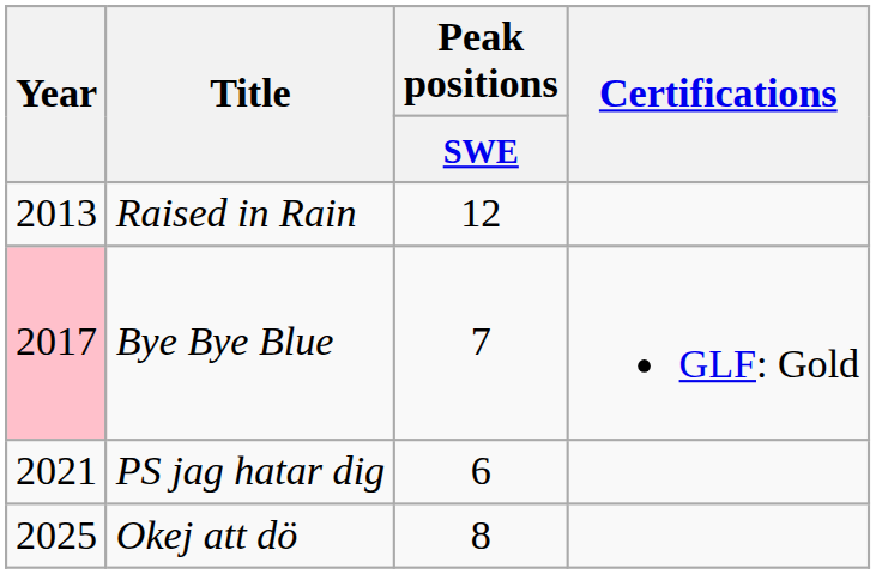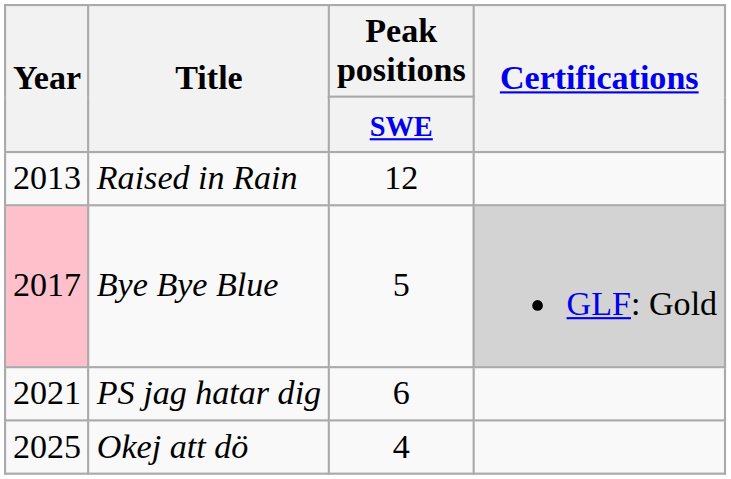 <table class="wikitable">
 <tr>
 <th scope="col" rowspan="2">Year</th>
 <th scope="col" rowspan="2">Title</th>
 <th scope="col">Peak positions</th>
 <th scope="col" rowspan="2"><a href='#'>Certifications</a></th>
 </tr>
 <tr>
 <th scope="col" width="20"><small><a href='#'>SWE</a></small><br></th>
 </tr>
 <tr>
 <td style="text-align:center;">2013</td>
 <td><em>Raised in Rain</em></td>
 <td style="text-align:center;">12</td>
 <td></td>
 </tr>
 <tr>
 <td style="background: pink; text-align:center;">2017</td>
 <td><em>Bye Bye Blue</em></td>
-<td style="text-align:center;">7</td>
-<td><br><ul><li><a href='#'>GLF</a>: Gold</li></ul></td>
+<td style="text-align:center;">5</td>
+<td style="background: lightgrey;"><br><ul><li><a href='#'>GLF</a>: Gold</li></ul></td>
 </tr>
 <tr>
 <td style="text-align:center;">2021</td>
 <td><em>PS jag hatar dig</em></td>
 <td style="text-align:center;">6</td>
 <td></td>
 </tr>
 <tr>
 <td style="text-align:center;">2025</td>
 <td><em>Okej att dö</em></td>
-<td style="text-align:center;">8</td>
+<td style="text-align:center;">4</td>
 <td></td>
 </tr>
 </table>
